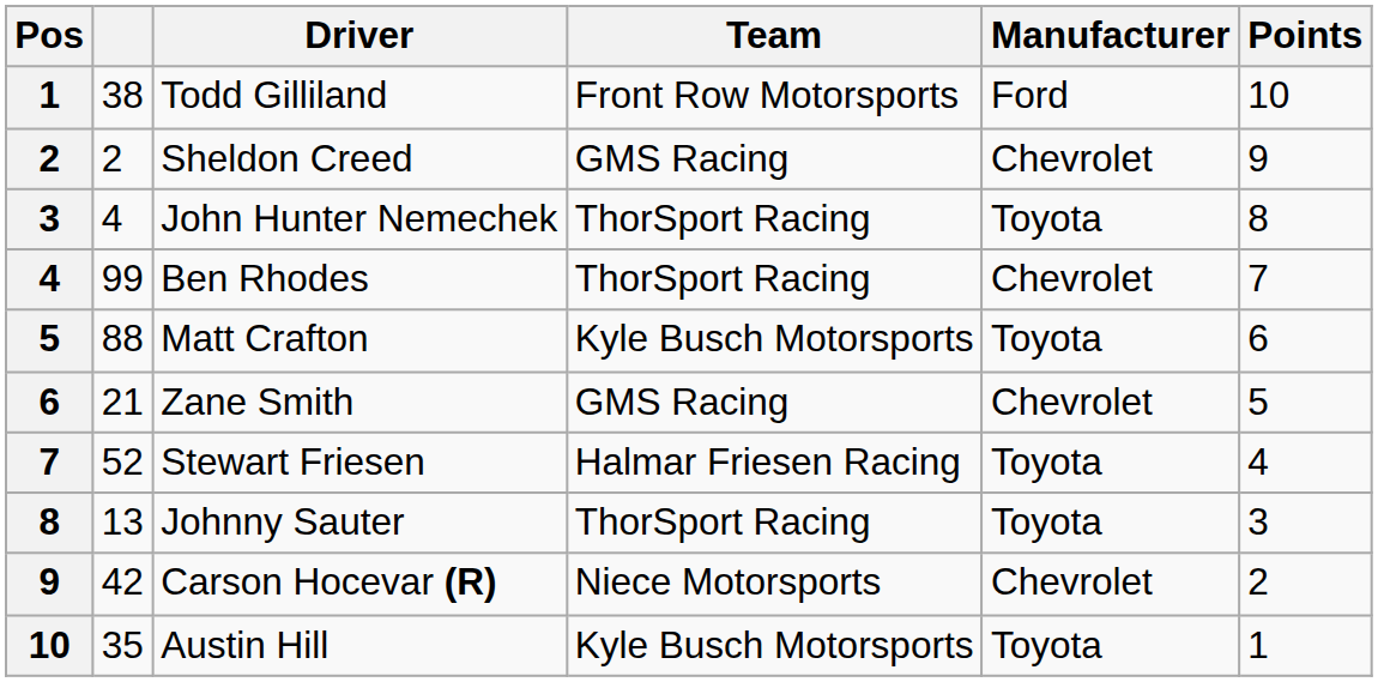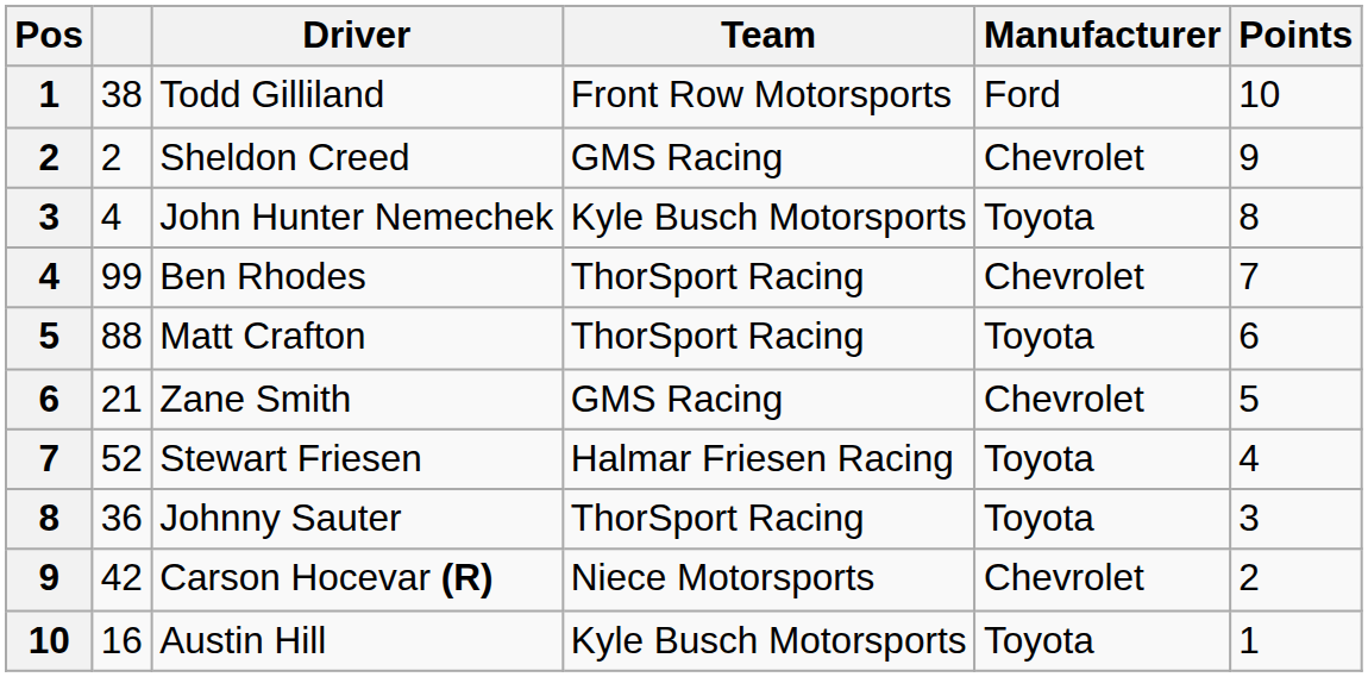 <table class="wikitable" style="font-size:98%">
 <tr>
 <th>Pos</th>
 <th></th>
 <th>Driver</th>
 <th>Team</th>
 <th>Manufacturer</th>
 <th>Points</th>
 </tr>
 <tr>
 <th>1</th>
 <td>38</td>
 <td>Todd Gilliland</td>
 <td>Front Row Motorsports</td>
 <td>Ford</td>
 <td>10</td>
 </tr>
 <tr>
 <th>2</th>
 <td>2</td>
 <td>Sheldon Creed</td>
 <td>GMS Racing</td>
 <td>Chevrolet</td>
 <td>9</td>
 </tr>
 <tr>
 <th>3</th>
 <td>4</td>
 <td>John Hunter Nemechek</td>
-<td>ThorSport Racing</td>
+<td>Kyle Busch Motorsports</td>
 <td>Toyota</td>
 <td>8</td>
 </tr>
 <tr>
 <th>4</th>
 <td>99</td>
 <td>Ben Rhodes</td>
 <td>ThorSport Racing</td>
 <td>Chevrolet</td>
 <td>7</td>
 </tr>
 <tr>
 <th>5</th>
 <td>88</td>
 <td>Matt Crafton</td>
-<td>Kyle Busch Motorsports</td>
+<td>ThorSport Racing</td>
 <td>Toyota</td>
 <td>6</td>
 </tr>
 <tr>
 <th>6</th>
 <td>21</td>
 <td>Zane Smith</td>
 <td>GMS Racing</td>
 <td>Chevrolet</td>
 <td>5</td>
 </tr>
 <tr>
 <th>7</th>
 <td>52</td>
 <td>Stewart Friesen</td>
 <td>Halmar Friesen Racing</td>
 <td>Toyota</td>
 <td>4</td>
 </tr>
 <tr>
 <th>8</th>
-<td>13</td>
+<td>36</td>
 <td>Johnny Sauter</td>
 <td>ThorSport Racing</td>
 <td>Toyota</td>
 <td>3</td>
 </tr>
 <tr>
 <th>9</th>
 <td>42</td>
 <td>Carson Hocevar <strong>(R)</strong></td>
 <td>Niece Motorsports</td>
 <td>Chevrolet</td>
 <td>2</td>
 </tr>
 <tr>
 <th>10</th>
-<td>35</td>
+<td>16</td>
 <td>Austin Hill</td>
 <td>Kyle Busch Motorsports</td>
 <td>Toyota</td>
 <td>1</td>
 </tr>
 </table>
